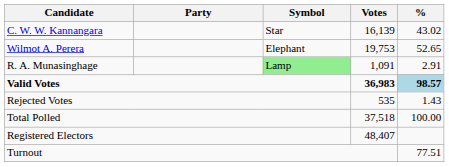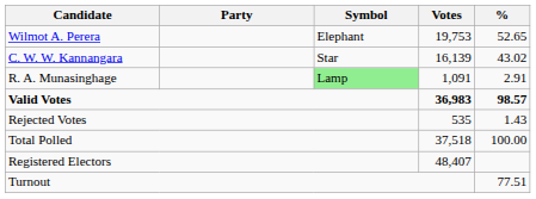 <table class="wikitable" border="1" style="text-align:right;">
 <tr>
 <th align=left width="180">Candidate</th>
 <th align=left width="180">Party</th>
 <th align=left width="120">Symbol</th>
 <th align=left width="60">Votes</th>
 <th align=left width="60">%</th>
 </tr>
 <tr>
+<td align=left><a href='#'>Wilmot A. Perera</a></td>
+<td></td>
+<td align=left>Elephant</td>
+<td>19,753</td>
+<td>52.65</td>
+</tr>
+<tr>
 <td align=left><a href='#'>C. W. W. Kannangara</a></td>
 <td></td>
 <td align=left>Star</td>
 <td>16,139</td>
 <td>43.02</td>
-</tr>
-<tr>
-<td align=left><a href='#'>Wilmot A. Perera</a></td>
-<td></td>
-<td align=left>Elephant</td>
-<td>19,753</td>
-<td>52.65</td>
 </tr>
 <tr>
 <td align=left>R. A. Munasinghage</td>
 <td></td>
 <td align=left style="background: lightgreen;">Lamp</td>
 <td>1,091</td>
 <td>2.91</td>
 </tr>
 <tr>
 <td align=left colspan=3><strong>Valid Votes</strong></td>
 <td><strong>36,983</strong></td>
-<td style="background: lightblue;"><strong>98.57</strong></td>
+<td><strong>98.57</strong></td>
 </tr>
 <tr>
 <td align=left colspan=3>Rejected Votes</td>
 <td>535</td>
 <td>1.43</td>
 </tr>
 <tr>
 <td align=left colspan=3>Total Polled</td>
 <td>37,518</td>
 <td>100.00</td>
 </tr>
 <tr>
 <td align=left colspan=3>Registered Electors</td>
 <td>48,407</td>
 <td></td>
 </tr>
 <tr>
 <td align=left colspan=4>Turnout</td>
 <td>77.51</td>
 </tr>
 </table>
